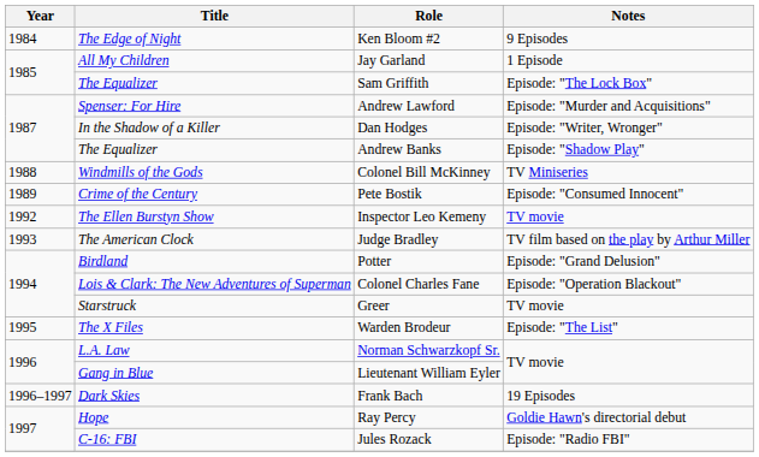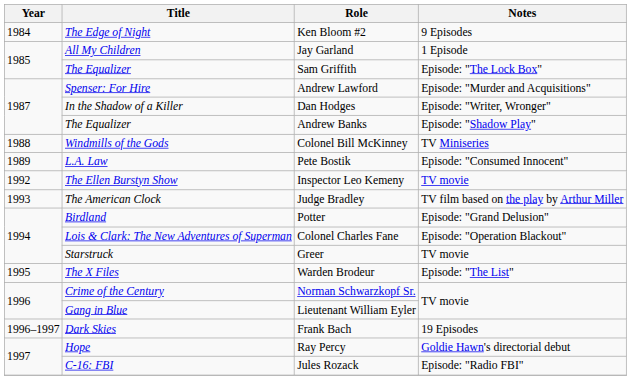 <table class="wikitable sortable">
 <tr>
 <th>Year</th>
 <th>Title</th>
 <th>Role</th>
 <th scope="col" class="unsortable">Notes</th>
 </tr>
 <tr>
 <td>1984</td>
 <td><em><a href='#'>The Edge of Night</a></em></td>
 <td>Ken Bloom #2</td>
 <td>9 Episodes</td>
 </tr>
 <tr>
 <td rowspan="2">1985</td>
 <td><em><a href='#'>All My Children</a></em></td>
 <td>Jay Garland</td>
 <td>1 Episode</td>
 </tr>
 <tr>
 <td><em><a href='#'>The Equalizer</a></em></td>
 <td>Sam Griffith</td>
 <td>Episode: "<a href='#'>The Lock Box</a>"</td>
 </tr>
 <tr>
 <td rowspan="3">1987</td>
 <td><em><a href='#'>Spenser: For Hire</a></em></td>
 <td>Andrew Lawford</td>
 <td>Episode: "Murder and Acquisitions"</td>
 </tr>
 <tr>
 <td><em>In the Shadow of a Killer</em></td>
 <td>Dan Hodges</td>
 <td>Episode: "Writer, Wronger"</td>
 </tr>
 <tr>
 <td><em>The Equalizer</em></td>
 <td>Andrew Banks</td>
 <td>Episode: "<a href='#'>Shadow Play</a>"</td>
 </tr>
 <tr>
 <td>1988</td>
 <td><em><a href='#'>Windmills of the Gods</a></em></td>
 <td>Colonel Bill McKinney</td>
 <td>TV <a href='#'>Miniseries</a></td>
 </tr>
 <tr>
 <td>1989</td>
-<td><em><a href='#'>Crime of the Century</a></em></td>
+<td><em><a href='#'>L.A. Law</a></em></td>
 <td>Pete Bostik</td>
 <td>Episode: "Consumed Innocent"</td>
 </tr>
 <tr>
 <td>1992</td>
 <td><em><a href='#'>The Ellen Burstyn Show</a></em></td>
 <td>Inspector Leo Kemeny</td>
 <td><a href='#'>TV movie</a></td>
 </tr>
 <tr>
 <td>1993</td>
 <td><em>The American Clock</em></td>
 <td>Judge Bradley</td>
 <td>TV film based on <a href='#'>the play</a> by <a href='#'>Arthur Miller</a></td>
 </tr>
 <tr>
 <td rowspan="3">1994</td>
 <td><em><a href='#'>Birdland</a></em></td>
 <td>Potter</td>
 <td>Episode: "Grand Delusion"</td>
 </tr>
 <tr>
 <td><em><a href='#'>Lois & Clark: The New Adventures of Superman</a></em></td>
 <td>Colonel Charles Fane</td>
 <td>Episode: "Operation Blackout"</td>
 </tr>
 <tr>
 <td><em>Starstruck</em></td>
 <td>Greer</td>
 <td>TV movie</td>
 </tr>
 <tr>
 <td>1995</td>
 <td><em><a href='#'>The X Files</a></em></td>
 <td>Warden Brodeur</td>
 <td>Episode: "<a href='#'>The List</a>"</td>
 </tr>
 <tr>
 <td rowspan="2">1996</td>
-<td><em><a href='#'>L.A. Law</a></em></td>
+<td><em><a href='#'>Crime of the Century</a></em></td>
 <td><a href='#'>Norman Schwarzkopf Sr.</a></td>
 <td rowspan="2">TV movie</td>
 </tr>
 <tr>
 <td><em><a href='#'>Gang in Blue</a></em></td>
 <td>Lieutenant William Eyler</td>
 </tr>
 <tr>
 <td>1996–1997</td>
 <td><em><a href='#'>Dark Skies</a></em></td>
 <td>Frank Bach</td>
 <td>19 Episodes</td>
 </tr>
 <tr>
 <td rowspan="2">1997</td>
 <td><em><a href='#'>Hope</a></em></td>
 <td>Ray Percy</td>
 <td><a href='#'>Goldie Hawn</a>'s directorial debut</td>
 </tr>
 <tr>
 <td><em><a href='#'>C-16: FBI</a></em></td>
 <td>Jules Rozack</td>
 <td>Episode: "Radio FBI"</td>
 </tr>
 <tr>
 </tr>
 </table>
